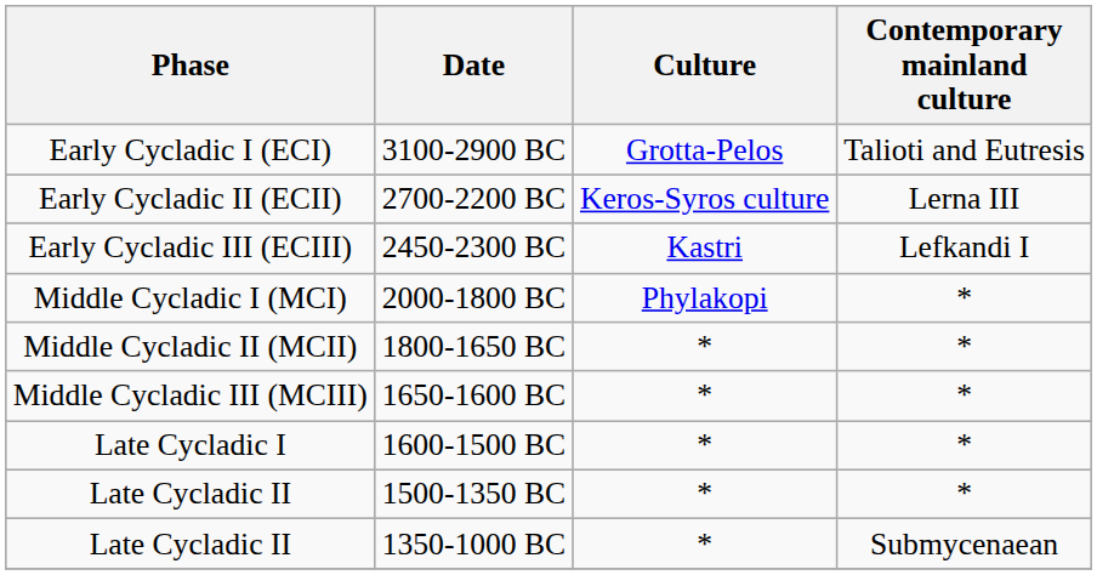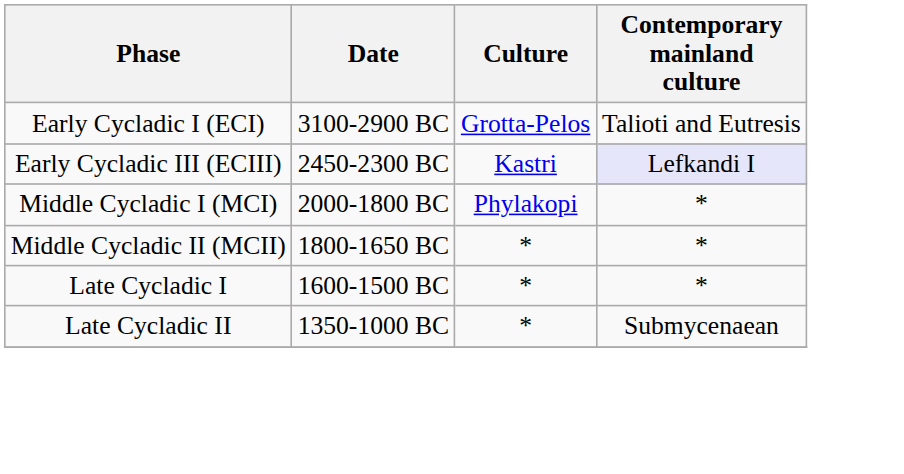 <table class="wikitable" style="text-align: center;">
 <tr>
 <th>Phase</th>
 <th>Date</th>
 <th>Culture</th>
 <th>Contemporary<br>mainland<br>culture</th>
 </tr>
 <tr>
 <td>Early Cycladic I (ECI)</td>
 <td>3100-2900 BC</td>
 <td><a href='#'>Grotta-Pelos</a></td>
 <td>Talioti and Eutresis</td>
 </tr>
 <tr>
-<td>Early Cycladic II (ECII)</td>
-<td>2700-2200 BC</td>
-<td><a href='#'>Keros-Syros culture</a></td>
-<td>Lerna III</td>
-</tr>
-<tr>
 <td>Early Cycladic III (ECIII)</td>
 <td>2450-2300 BC</td>
 <td><a href='#'>Kastri</a></td>
-<td>Lefkandi I</td>
+<td style="background: lavender;">Lefkandi I</td>
 </tr>
 <tr>
 <td>Middle Cycladic I (MCI)</td>
 <td>2000-1800 BC</td>
 <td><a href='#'>Phylakopi</a></td>
 <td>*</td>
 </tr>
 <tr>
 <td>Middle Cycladic II (MCII)</td>
 <td>1800-1650 BC</td>
 <td>*</td>
 <td>*</td>
 </tr>
 <tr>
-<td>Middle Cycladic III (MCIII)</td>
-<td>1650-1600 BC</td>
-<td>*</td>
-<td>*</td>
-</tr>
-<tr>
 <td>Late Cycladic I</td>
 <td>1600-1500 BC</td>
-<td>*</td>
-<td>*</td>
-</tr>
-<tr>
-<td>Late Cycladic II</td>
-<td>1500-1350 BC</td>
 <td>*</td>
 <td>*</td>
 </tr>
 <tr>
 <td>Late Cycladic II</td>
 <td>1350-1000 BC</td>
 <td>*</td>
 <td>Submycenaean</td>
 </tr>
 <tr>
 </tr>
 </table>
